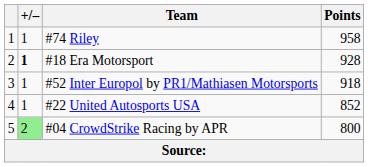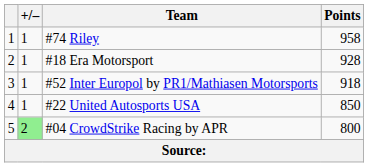 <table class="wikitable" style="font-size: 95%;">
 <tr>
 <th scope="col"></th>
 <th scope="col">+/–</th>
 <th scope="col">Team</th>
 <th scope="col">Points</th>
 </tr>
 <tr>
 <td align=center>1</td>
 <td align=left> 1</td>
 <td>#74 <a href='#'>Riley</a></td>
 <td align=right>958</td>
 </tr>
 <tr>
 <td align=center>2</td>
-<td align=left><strong> 1</strong></td>
+<td align=left> 1</td>
 <td>#18 Era Motorsport</td>
 <td align=right>928</td>
 </tr>
 <tr>
 <td align=center>3</td>
 <td align=left> 1</td>
 <td>#52 <a href='#'>Inter Europol</a> by <a href='#'>PR1/Mathiasen Motorsports</a></td>
 <td align=right>918</td>
 </tr>
 <tr>
 <td align=center>4</td>
 <td align=left> 1</td>
 <td>#22 <a href='#'>United Autosports USA</a></td>
-<td align=right>852</td>
+<td align=right>850</td>
 </tr>
 <tr>
 <td align=center>5</td>
 <td align=left style="background: lightgreen;"> 2</td>
 <td>#04 <a href='#'>CrowdStrike</a> Racing by APR</td>
 <td align=right>800</td>
 </tr>
 <tr>
 <th colspan=5>Source:</th>
 </tr>
 </table>
